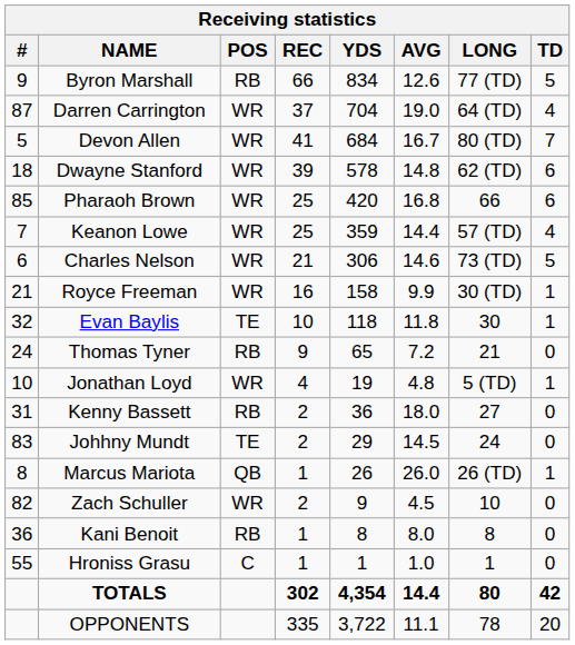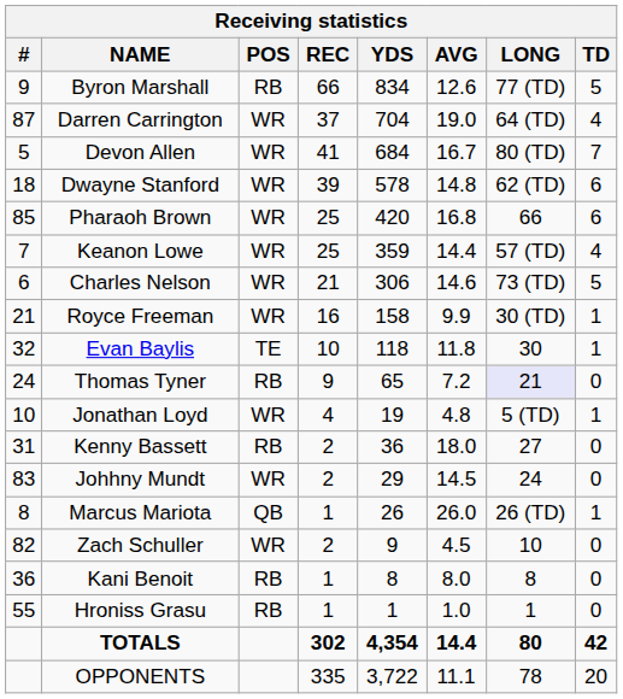 <table style="width:30%; text-align:center;" class="wikitable collapsible collapsed">
 <tr>
 <th colspan="8">Receiving statistics</th>
 </tr>
 <tr>
 <th>#</th>
 <th>NAME</th>
 <th>POS</th>
 <th>REC</th>
 <th>YDS</th>
 <th>AVG</th>
 <th>LONG</th>
 <th>TD</th>
 </tr>
 <tr>
 <td>9</td>
 <td>Byron Marshall</td>
 <td>RB</td>
 <td>66</td>
 <td>834</td>
 <td>12.6</td>
 <td>77 (TD)</td>
 <td>5</td>
 </tr>
 <tr>
 <td>87</td>
 <td>Darren Carrington</td>
 <td>WR</td>
 <td>37</td>
 <td>704</td>
 <td>19.0</td>
 <td>64 (TD)</td>
 <td>4</td>
 </tr>
 <tr>
 <td>5</td>
 <td>Devon Allen</td>
 <td>WR</td>
 <td>41</td>
 <td>684</td>
 <td>16.7</td>
 <td>80 (TD)</td>
 <td>7</td>
 </tr>
 <tr>
 <td>18</td>
 <td>Dwayne Stanford</td>
 <td>WR</td>
 <td>39</td>
 <td>578</td>
 <td>14.8</td>
 <td>62 (TD)</td>
 <td>6</td>
 </tr>
 <tr>
 <td>85</td>
 <td>Pharaoh Brown</td>
 <td>WR</td>
 <td>25</td>
 <td>420</td>
 <td>16.8</td>
 <td>66</td>
 <td>6</td>
 </tr>
 <tr>
 <td>7</td>
 <td>Keanon Lowe</td>
 <td>WR</td>
 <td>25</td>
 <td>359</td>
 <td>14.4</td>
 <td>57 (TD)</td>
 <td>4</td>
 </tr>
 <tr>
 <td>6</td>
 <td>Charles Nelson</td>
 <td>WR</td>
 <td>21</td>
 <td>306</td>
 <td>14.6</td>
 <td>73 (TD)</td>
 <td>5</td>
 </tr>
 <tr>
 <td>21</td>
 <td>Royce Freeman</td>
 <td>WR</td>
 <td>16</td>
 <td>158</td>
 <td>9.9</td>
 <td>30 (TD)</td>
 <td>1</td>
 </tr>
 <tr>
 <td>32</td>
 <td><a href='#'>Evan Baylis</a></td>
 <td>TE</td>
 <td>10</td>
 <td>118</td>
 <td>11.8</td>
 <td>30</td>
 <td>1</td>
 </tr>
 <tr>
 <td>24</td>
 <td>Thomas Tyner</td>
 <td>RB</td>
 <td>9</td>
 <td>65</td>
 <td>7.2</td>
-<td>21</td>
+<td style="background: lavender;">21</td>
 <td>0</td>
 </tr>
 <tr>
 <td>10</td>
 <td>Jonathan Loyd</td>
 <td>WR</td>
 <td>4</td>
 <td>19</td>
 <td>4.8</td>
 <td>5 (TD)</td>
 <td>1</td>
 </tr>
 <tr>
 <td>31</td>
 <td>Kenny Bassett</td>
 <td>RB</td>
 <td>2</td>
 <td>36</td>
 <td>18.0</td>
 <td>27</td>
 <td>0</td>
 </tr>
 <tr>
 <td>83</td>
 <td>Johhny Mundt</td>
-<td>TE</td>
+<td>WR</td>
 <td>2</td>
 <td>29</td>
 <td>14.5</td>
 <td>24</td>
 <td>0</td>
 </tr>
 <tr>
 <td>8</td>
 <td>Marcus Mariota</td>
 <td>QB</td>
 <td>1</td>
 <td>26</td>
 <td>26.0</td>
 <td>26 (TD)</td>
 <td>1</td>
 </tr>
 <tr>
 <td>82</td>
 <td>Zach Schuller</td>
 <td>WR</td>
 <td>2</td>
 <td>9</td>
 <td>4.5</td>
 <td>10</td>
 <td>0</td>
 </tr>
 <tr>
 <td>36</td>
 <td>Kani Benoit</td>
 <td>RB</td>
 <td>1</td>
 <td>8</td>
 <td>8.0</td>
 <td>8</td>
 <td>0</td>
 </tr>
 <tr>
 <td>55</td>
 <td>Hroniss Grasu</td>
-<td>C</td>
+<td>RB</td>
 <td>1</td>
 <td>1</td>
 <td>1.0</td>
 <td>1</td>
 <td>0</td>
 </tr>
 <tr>
 <td></td>
 <td><strong>TOTALS</strong></td>
 <td></td>
 <td><strong>302</strong></td>
 <td><strong>4,354</strong></td>
 <td><strong>14.4</strong></td>
 <td><strong>80</strong></td>
 <td><strong>42</strong></td>
 </tr>
 <tr>
 <td></td>
 <td>OPPONENTS</td>
 <td></td>
 <td>335</td>
 <td>3,722</td>
 <td>11.1</td>
 <td>78</td>
 <td>20</td>
 </tr>
 </table>
